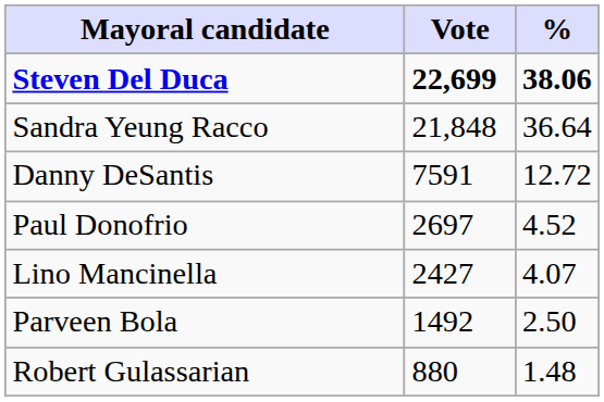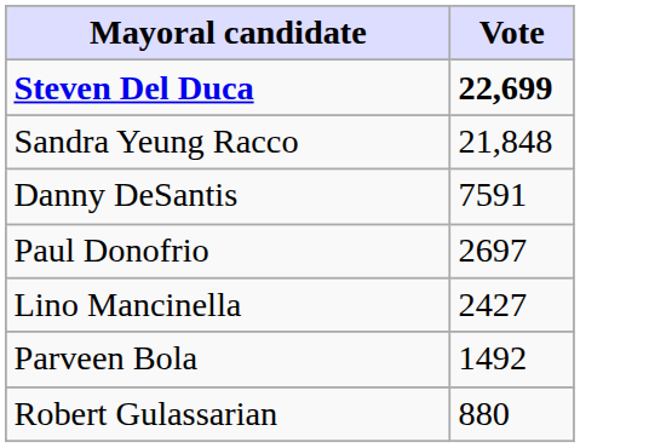 <table class="wikitable">
 <tr>
 <th style="background:#ddf; width:200px;">Mayoral candidate</th>
 <th style="background:#ddf; width:50px;">Vote</th>
-<th style="background:#ddf; width:30px;">%</th>
 </tr>
 <tr>
 <td><strong><a href='#'>Steven Del Duca</a></strong></td>
 <td><strong>22,699</strong></td>
-<td><strong>38.06</strong></td>
 </tr>
 <tr>
 <td>Sandra Yeung Racco</td>
 <td>21,848</td>
-<td>36.64</td>
 </tr>
 <tr>
 <td>Danny DeSantis</td>
 <td>7591</td>
-<td>12.72</td>
 </tr>
 <tr>
 <td>Paul Donofrio</td>
 <td>2697</td>
-<td>4.52</td>
 </tr>
 <tr>
 <td>Lino Mancinella</td>
 <td>2427</td>
-<td>4.07</td>
 </tr>
 <tr>
 <td>Parveen Bola</td>
 <td>1492</td>
-<td>2.50</td>
 </tr>
 <tr>
 <td>Robert Gulassarian</td>
 <td>880</td>
-<td>1.48</td>
 </tr>
 </table>
